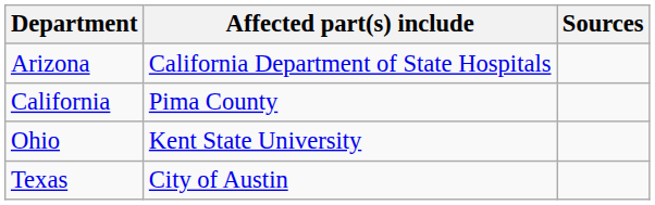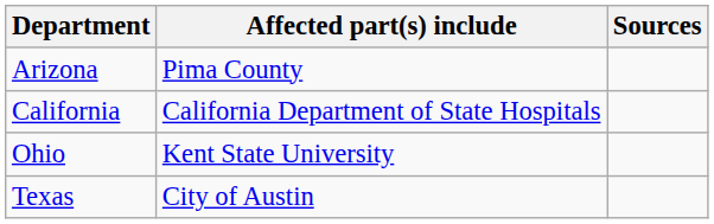 <table class="wikitable">
 <tr>
 <th>Department</th>
 <th>Affected part(s) include</th>
 <th>Sources</th>
 </tr>
 <tr>
 <td><a href='#'>Arizona</a></td>
-<td><a href='#'>California Department of State Hospitals</a></td>
+<td><a href='#'>Pima County</a></td>
 <td></td>
 </tr>
 <tr>
 <td><a href='#'>California</a></td>
-<td><a href='#'>Pima County</a></td>
+<td><a href='#'>California Department of State Hospitals</a></td>
 <td></td>
 </tr>
 <tr>
 <td><a href='#'>Ohio</a></td>
 <td><a href='#'>Kent State University</a></td>
 <td></td>
 </tr>
 <tr>
 <td><a href='#'>Texas</a></td>
 <td><a href='#'>City of Austin</a></td>
 <td></td>
 </tr>
 </table>
